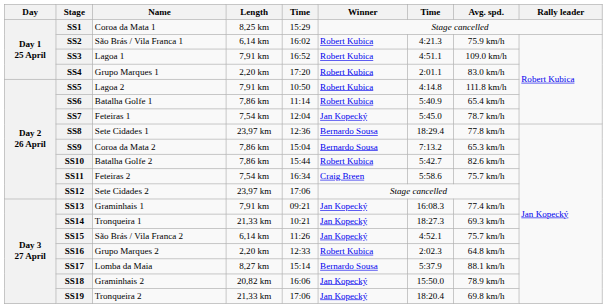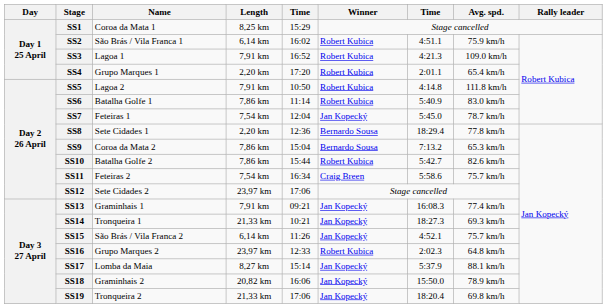 <table class="wikitable" width=100% style="text-align: center; font-size: 90%; max-width: 950px;">
 <tr>
 <th>Day</th>
 <th>Stage</th>
 <th>Name</th>
 <th>Length</th>
 <th>Time</th>
 <th>Winner</th>
 <th>Time</th>
 <th>Avg. spd.</th>
 <th>Rally leader</th>
 </tr>
 <tr>
 <th rowspan=4>Day 1<br>25 April</th>
 <th>SS1</th>
 <td align=left>Coroa da Mata 1</td>
 <td>8,25 km</td>
 <td>15:29</td>
 <td colspan="4"><em>Stage cancelled</em></td>
 </tr>
 <tr>
 <th>SS2</th>
 <td align=left>São Brás / Vila Franca 1</td>
 <td>6,14 km</td>
 <td>16:02</td>
 <td align=left> <a href='#'>Robert Kubica</a></td>
-<td>4:21.3</td>
+<td>4:51.1</td>
 <td>75.9 km/h</td>
 <td align=left rowspan=6> <a href='#'>Robert Kubica</a></td>
 </tr>
 <tr>
 <th>SS3</th>
 <td align=left>Lagoa 1</td>
 <td>7,91 km</td>
 <td>16:52</td>
 <td align=left> <a href='#'>Robert Kubica</a></td>
-<td>4:51.1</td>
+<td>4:21.3</td>
 <td>109.0 km/h</td>
 </tr>
 <tr>
 <th>SS4</th>
 <td align=left>Grupo Marques 1</td>
 <td>2,20 km</td>
 <td>17:20</td>
 <td align=left> <a href='#'>Robert Kubica</a></td>
 <td>2:01.1</td>
-<td>83.0 km/h</td>
+<td>65.4 km/h</td>
 </tr>
 <tr>
 <th rowspan=8>Day 2<br>26 April</th>
 <th>SS5</th>
 <td align=left>Lagoa 2</td>
 <td>7,91 km</td>
 <td>10:50</td>
 <td align=left> <a href='#'>Robert Kubica</a></td>
 <td>4:14.8</td>
 <td>111.8 km/h</td>
 </tr>
 <tr>
 <th>SS6</th>
 <td align=left>Batalha Golfe 1</td>
 <td>7,86 km</td>
 <td>11:14</td>
 <td align=left> <a href='#'>Robert Kubica</a></td>
 <td>5:40.9</td>
-<td>65.4 km/h</td>
+<td>83.0 km/h</td>
 </tr>
 <tr>
 <th>SS7</th>
 <td align=left>Feteiras 1</td>
 <td>7,54 km</td>
 <td>12:04</td>
 <td align=left> <a href='#'>Jan Kopecký</a></td>
 <td>5:45.0</td>
 <td>78.7 km/h</td>
 </tr>
 <tr>
 <th>SS8</th>
 <td align=left>Sete Cidades 1</td>
-<td>23,97 km</td>
+<td>2,20 km</td>
 <td>12:36</td>
 <td align=left> <a href='#'>Bernardo Sousa</a></td>
 <td>18:29.4</td>
 <td>77.8 km/h</td>
 <td align=left rowspan=12> <a href='#'>Jan Kopecký</a></td>
 </tr>
 <tr>
 <th>SS9</th>
 <td align=left>Coroa da Mata 2</td>
 <td>7,86 km</td>
 <td>15:04</td>
 <td align=left> <a href='#'>Bernardo Sousa</a></td>
 <td>7:13.2</td>
 <td>65.3 km/h</td>
 </tr>
 <tr>
 <th>SS10</th>
 <td align=left>Batalha Golfe 2</td>
 <td>7,86 km</td>
 <td>15:44</td>
 <td align=left> <a href='#'>Robert Kubica</a></td>
 <td>5:42.7</td>
 <td>82.6 km/h</td>
 </tr>
 <tr>
 <th>SS11</th>
 <td align=left>Feteiras 2</td>
 <td>7,54 km</td>
 <td>16:34</td>
 <td align=left> <a href='#'>Craig Breen</a></td>
 <td>5:58.6</td>
 <td>75.7 km/h</td>
 </tr>
 <tr>
 <th>SS12</th>
 <td align=left>Sete Cidades 2</td>
 <td>23,97 km</td>
 <td>17:06</td>
 <td colspan="3"><em>Stage cancelled</em></td>
 </tr>
 <tr>
 <th rowspan=7>Day 3<br>27 April</th>
 <th>SS13</th>
 <td align=left>Graminhais 1</td>
 <td>7,91 km</td>
 <td>09:21</td>
 <td align=left> <a href='#'>Jan Kopecký</a></td>
 <td>16:08.3</td>
 <td>77.4 km/h</td>
 </tr>
 <tr>
 <th>SS14</th>
 <td align=left>Tronqueira 1</td>
 <td>21,33 km</td>
 <td>10:21</td>
 <td align=left> <a href='#'>Jan Kopecký</a></td>
 <td>18:27.3</td>
 <td>69.3 km/h</td>
 </tr>
 <tr>
 <th>SS15</th>
 <td align=left>São Brás / Vila Franca 2</td>
 <td>6,14 km</td>
 <td>11:26</td>
 <td align=left> <a href='#'>Jan Kopecký</a></td>
 <td>4:52.1</td>
 <td>75.7 km/h</td>
 </tr>
 <tr>
 <th>SS16</th>
 <td align=left>Grupo Marques 2</td>
-<td>2,20 km</td>
+<td>23,97 km</td>
 <td>12:33</td>
 <td align=left> <a href='#'>Robert Kubica</a></td>
 <td>2:02.3</td>
 <td>64.8 km/h</td>
 </tr>
 <tr>
 <th>SS17</th>
 <td align=left>Lomba da Maia</td>
 <td>8,27 km</td>
 <td>15:14</td>
-<td align=left> <a href='#'>Bernardo Sousa</a></td>
+<td align=left> <a href='#'>Jan Kopecký</a></td>
 <td>5:37.9</td>
 <td>88.1 km/h</td>
 </tr>
 <tr>
 <th>SS18</th>
 <td align=left>Graminhais 2</td>
 <td>20,82 km</td>
 <td>16:06</td>
 <td align=left> <a href='#'>Jan Kopecký</a></td>
 <td>15:50.0</td>
 <td>78.9 km/h</td>
 </tr>
 <tr>
 <th>SS19</th>
 <td align=left>Tronqueira 2</td>
 <td>21,33 km</td>
 <td>17:06</td>
 <td align=left> <a href='#'>Jan Kopecký</a></td>
 <td>18:20.4</td>
 <td>69.8 km/h</td>
 </tr>
 </table>
